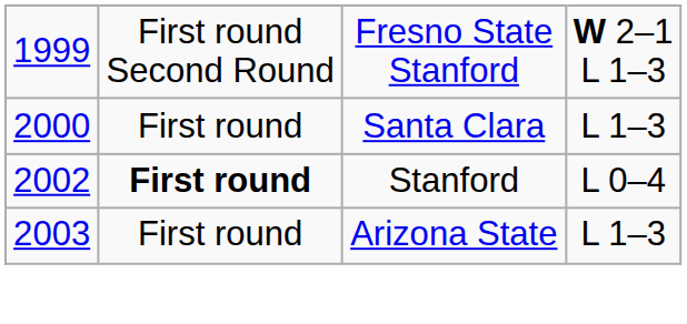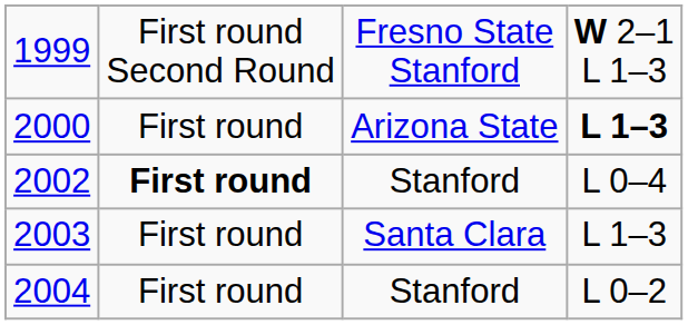 <table class="wikitable">
 <tr align="center">
 <td><a href='#'>1999</a></td>
 <td>First round<br>Second Round</td>
 <td><a href='#'>Fresno State</a><br><a href='#'>Stanford</a></td>
 <td><strong>W</strong> 2–1<br>L 1–3</td>
 </tr>
 <tr align="center">
 <td><a href='#'>2000</a></td>
 <td>First round</td>
-<td><a href='#'>Santa Clara</a></td>
-<td>L 1–3</td>
+<td><a href='#'>Arizona State</a></td>
+<td><strong>L 1–3</strong></td>
 </tr>
 <tr align="center">
 <td><a href='#'>2002</a></td>
 <td><strong>First round</strong></td>
 <td>Stanford</td>
 <td>L 0–4</td>
 </tr>
 <tr align="center">
 <td><a href='#'>2003</a></td>
 <td>First round</td>
-<td><a href='#'>Arizona State</a></td>
+<td><a href='#'>Santa Clara</a></td>
 <td>L 1–3</td>
 </tr>
+<tr align="center">
+<td><a href='#'>2004</a></td>
+<td>First round</td>
+<td>Stanford</td>
+<td>L 0–2</td>
+</tr>
 </table>
